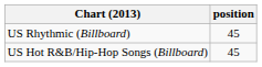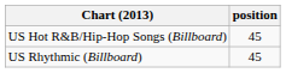 <table class="wikitable sortable">
 <tr>
 <th>Chart (2013)</th>
 <th>position</th>
 </tr>
 <tr>
+<td>US Hot R&B/Hip-Hop Songs (<em>Billboard</em>)</td>
+<td style="text-align:center">45</td>
+</tr>
+<tr>
 <td>US Rhythmic (<em>Billboard</em>)</td>
 <td style="text-align:center">45</td>
 </tr>
-<tr>
-<td>US Hot R&B/Hip-Hop Songs (<em>Billboard</em>)</td>
-<td style="text-align:center">45</td>
-</tr>
 </table>
